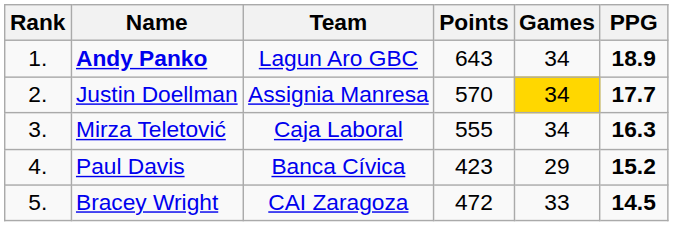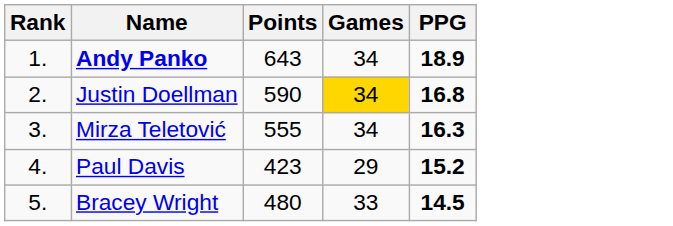 <table class="wikitable" style="text-align: center;">
 <tr>
 <th>Rank</th>
 <th>Name</th>
-<th>Team</th>
 <th>Points</th>
 <th>Games</th>
 <th width=40>PPG</th>
 </tr>
 <tr>
 <td>1.</td>
 <td align="left"> <strong><a href='#'>Andy Panko</a></strong></td>
-<td><a href='#'>Lagun Aro GBC</a></td>
 <td>643</td>
 <td>34</td>
 <td><strong>18.9</strong></td>
 </tr>
 <tr>
 <td>2.</td>
 <td align="left"> <a href='#'>Justin Doellman</a></td>
-<td><a href='#'>Assignia Manresa</a></td>
-<td>570</td>
+<td>590</td>
 <td style="background: gold;">34</td>
-<td><strong>17.7</strong></td>
+<td><strong>16.8</strong></td>
 </tr>
 <tr>
 <td>3.</td>
 <td align="left"> <a href='#'>Mirza Teletović</a></td>
-<td><a href='#'>Caja Laboral</a></td>
 <td>555</td>
 <td>34</td>
 <td><strong>16.3</strong></td>
 </tr>
 <tr>
 <td>4.</td>
 <td align="left"> <a href='#'>Paul Davis</a></td>
-<td><a href='#'>Banca Cívica</a></td>
 <td>423</td>
 <td>29</td>
 <td><strong>15.2</strong></td>
 </tr>
 <tr>
 <td>5.</td>
 <td align="left"> <a href='#'>Bracey Wright</a></td>
-<td><a href='#'>CAI Zaragoza</a></td>
-<td>472</td>
+<td>480</td>
 <td>33</td>
 <td><strong>14.5</strong></td>
 </tr>
 </table>
